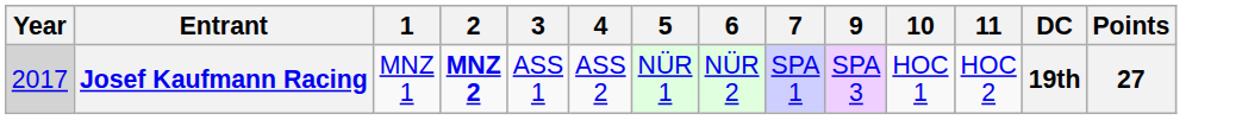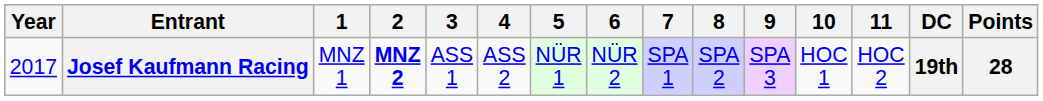 <table class="wikitable" style="text-align:center; font-size:85%">
 <tr>
 <th>Year</th>
 <th>Entrant</th>
 <th>1</th>
 <th>2</th>
 <th>3</th>
 <th>4</th>
 <th>5</th>
 <th>6</th>
 <th>7</th>
+<th>8</th>
 <th>9</th>
 <th>10</th>
 <th>11</th>
 <th>DC</th>
 <th>Points</th>
 </tr>
 <tr>
-<td style="background: lightgrey;"><a href='#'>2017</a></td>
+<td><a href='#'>2017</a></td>
 <th nowrap><a href='#'>Josef Kaufmann Racing</a></th>
 <td style="background:#;"><a href='#'>MNZ<br>1</a><br></td>
 <td style="background:#;"><strong><a href='#'>MNZ<br>2</a><br></strong></td>
 <td style="background:#;"><a href='#'>ASS<br>1</a><br></td>
 <td style="background:#;"><a href='#'>ASS<br>2</a><br></td>
 <td style="background:#dfffdf;"><a href='#'>NÜR<br>1</a><br></td>
 <td style="background:#dfffdf;"><a href='#'>NÜR<br>2</a><br></td>
 <td style="background:#cfcfff;"><a href='#'>SPA<br>1</a><br></td>
+<td style="background:#cfcfff;"><a href='#'>SPA<br>2</a><br></td>
 <td style="background:#efcfff;"><a href='#'>SPA<br>3</a><br></td>
 <td style="background:#;"><a href='#'>HOC<br>1</a><br></td>
 <td style="background:#;"><a href='#'>HOC<br>2</a><br></td>
 <th>19th</th>
-<th>27</th>
+<th>28</th>
 </tr>
 </table>
